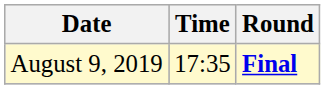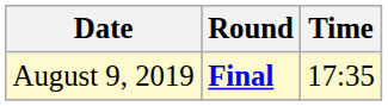 <table class="wikitable">
 <tr>
 <th>Date</th>
+<th>Round</th>
 <th>Time</th>
-<th>Round</th>
 </tr>
 <tr style=background:lemonchiffon>
 <td>August 9, 2019</td>
+<td><strong><a href='#'>Final</a></strong></td>
 <td>17:35</td>
-<td><strong><a href='#'>Final</a></strong></td>
 </tr>
 </table>
